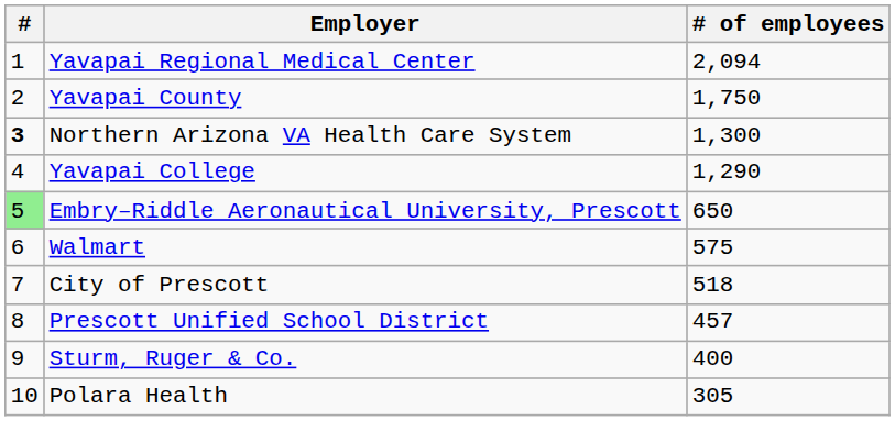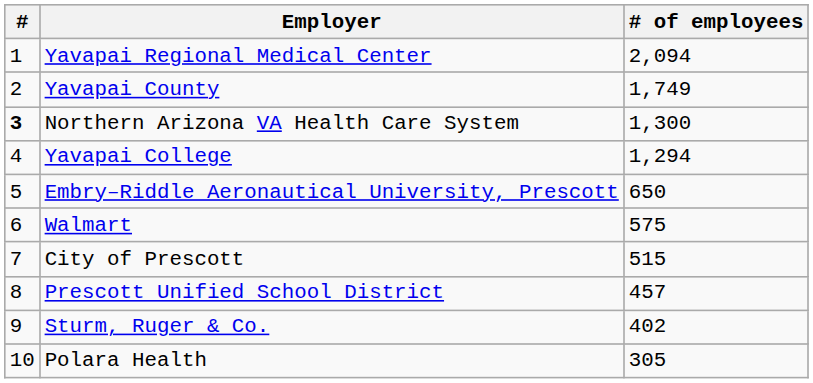 <table class="wikitable">
 <tr>
 <th>#</th>
 <th>Employer</th>
 <th># of employees</th>
 </tr>
 <tr>
 <td>1</td>
 <td><a href='#'>Yavapai Regional Medical Center</a></td>
 <td>2,094</td>
 </tr>
 <tr>
 <td>2</td>
 <td><a href='#'>Yavapai County</a></td>
-<td>1,750</td>
+<td>1,749</td>
 </tr>
 <tr>
 <td><strong>3</strong></td>
 <td>Northern Arizona <a href='#'>VA</a> Health Care System</td>
 <td>1,300</td>
 </tr>
 <tr>
 <td>4</td>
 <td><a href='#'>Yavapai College</a></td>
-<td>1,290</td>
+<td>1,294</td>
 </tr>
 <tr>
-<td style="background: lightgreen;">5</td>
+<td>5</td>
 <td><a href='#'>Embry–Riddle Aeronautical University, Prescott</a></td>
 <td>650</td>
 </tr>
 <tr>
 <td>6</td>
 <td><a href='#'>Walmart</a></td>
 <td>575</td>
 </tr>
 <tr>
 <td>7</td>
 <td>City of Prescott</td>
-<td>518</td>
+<td>515</td>
 </tr>
 <tr>
 <td>8</td>
 <td><a href='#'>Prescott Unified School District</a></td>
 <td>457</td>
 </tr>
 <tr>
 <td>9</td>
 <td><a href='#'>Sturm, Ruger & Co.</a></td>
-<td>400</td>
+<td>402</td>
 </tr>
 <tr>
 <td>10</td>
 <td>Polara Health</td>
 <td>305</td>
 </tr>
 </table>
